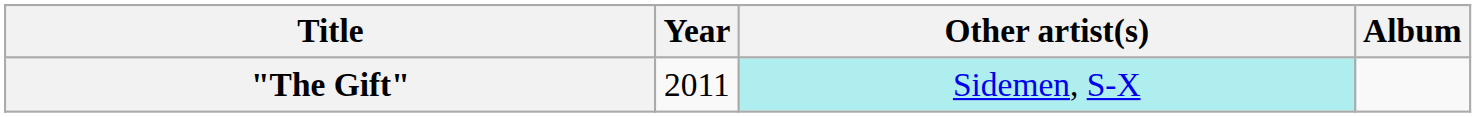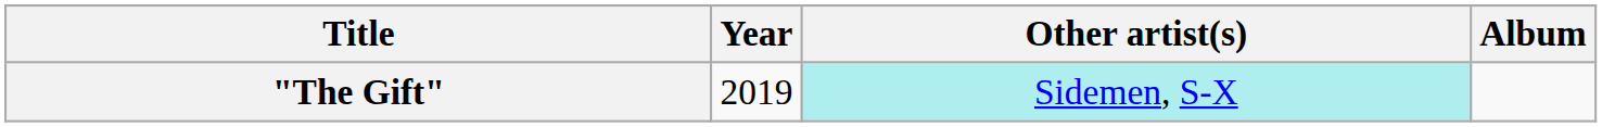 <table class="wikitable plainrowheaders" style="text-align:center;">
 <tr>
 <th scope="col" style="width:19em;">Title</th>
 <th scope="col" style="width:1em;">Year</th>
 <th scope="col" style="width:18em;">Other artist(s)</th>
 <th scope="col">Album</th>
 </tr>
 <tr>
 <th scope="row">"The Gift"</th>
-<td>2011</td>
+<td>2019</td>
 <td style="background: paleturquoise;"><a href='#'>Sidemen</a>, <a href='#'>S-X</a></td>
 <td></td>
 </tr>
 </table>
